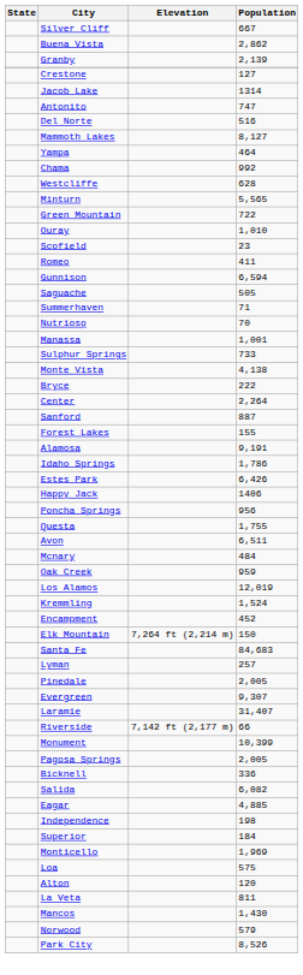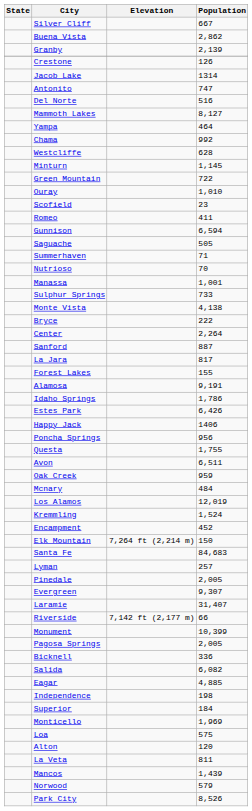 <table class="wikitable sortable">
 <tr>
 <th>State</th>
 <th>City</th>
 <th>Elevation</th>
 <th>Population</th>
 </tr>
 <tr>
 <td></td>
 <td><a href='#'>Silver Cliff</a></td>
 <td></td>
 <td>667</td>
 </tr>
 <tr>
 <td></td>
 <td><a href='#'>Buena Vista</a></td>
 <td></td>
 <td>2,862</td>
 </tr>
 <tr>
 <td></td>
 <td><a href='#'>Granby</a></td>
 <td></td>
 <td>2,139</td>
 </tr>
 <tr>
 </tr>
 <tr>
 <td></td>
 <td><a href='#'>Crestone</a></td>
 <td></td>
-<td>127</td>
+<td>126</td>
 </tr>
 <tr>
 <td></td>
 <td><a href='#'>Jacob Lake</a></td>
 <td></td>
 <td>1314</td>
 </tr>
 <tr>
 <td></td>
 <td><a href='#'>Antonito</a></td>
 <td></td>
 <td>747</td>
 </tr>
 <tr>
 <td></td>
 <td><a href='#'>Del Norte</a></td>
 <td></td>
 <td>516</td>
 </tr>
 <tr>
 <td></td>
 <td><a href='#'>Mammoth Lakes</a></td>
 <td></td>
 <td>8,127</td>
 </tr>
 <tr>
 <td></td>
 <td><a href='#'>Yampa</a></td>
 <td></td>
 <td>464</td>
 </tr>
 <tr>
 <td></td>
 <td><a href='#'>Chama</a></td>
 <td></td>
 <td>992</td>
 </tr>
 <tr>
 <td></td>
 <td><a href='#'>Westcliffe</a></td>
 <td></td>
 <td>628</td>
 </tr>
 <tr>
 <td></td>
 <td><a href='#'>Minturn</a></td>
 <td></td>
-<td>5,565</td>
+<td>1,145</td>
 </tr>
 <tr>
 <td></td>
 <td><a href='#'>Green Mountain</a></td>
 <td></td>
 <td>722</td>
 </tr>
 <tr>
 <td></td>
 <td><a href='#'>Ouray</a></td>
 <td></td>
 <td>1,010</td>
 </tr>
 <tr>
 <td></td>
 <td><a href='#'>Scofield</a></td>
 <td></td>
 <td>23</td>
 </tr>
 <tr>
 <td></td>
 <td><a href='#'>Romeo</a></td>
 <td></td>
 <td>411</td>
 </tr>
 <tr>
 <td></td>
 <td><a href='#'>Gunnison</a></td>
 <td></td>
 <td>6,594</td>
 </tr>
 <tr>
 <td></td>
 <td><a href='#'>Saguache</a></td>
 <td></td>
 <td>505</td>
 </tr>
 <tr>
 <td></td>
 <td><a href='#'>Summerhaven</a></td>
 <td></td>
 <td>71</td>
 </tr>
 <tr>
 <td></td>
 <td><a href='#'>Nutrioso</a></td>
 <td></td>
 <td>70</td>
 </tr>
 <tr>
 <td></td>
 <td><a href='#'>Manassa</a></td>
 <td></td>
 <td>1,001</td>
 </tr>
 <tr>
 <td></td>
 <td><a href='#'>Sulphur Springs</a></td>
 <td></td>
 <td>733</td>
 </tr>
 <tr>
 <td></td>
 <td><a href='#'>Monte Vista</a></td>
 <td></td>
 <td>4,138</td>
 </tr>
 <tr>
 <td></td>
 <td><a href='#'>Bryce</a></td>
 <td></td>
 <td>222</td>
 </tr>
 <tr>
 <td></td>
 <td><a href='#'>Center</a></td>
 <td></td>
 <td>2,264</td>
 </tr>
 <tr>
 <td></td>
 <td><a href='#'>Sanford</a></td>
 <td></td>
 <td>887</td>
 </tr>
 <tr>
 <td></td>
+<td><a href='#'>La Jara</a></td>
+<td></td>
+<td>817</td>
+</tr>
+<tr>
+<td></td>
 <td><a href='#'>Forest Lakes</a></td>
 <td></td>
 <td>155</td>
 </tr>
 <tr>
 <td></td>
 <td><a href='#'>Alamosa</a></td>
 <td></td>
 <td>9,191</td>
 </tr>
 <tr>
 <td></td>
 <td><a href='#'>Idaho Springs</a></td>
 <td></td>
 <td>1,786</td>
 </tr>
 <tr>
 <td></td>
 <td><a href='#'>Estes Park</a></td>
 <td></td>
 <td>6,426</td>
 </tr>
 <tr>
 <td></td>
 <td><a href='#'>Happy Jack</a></td>
 <td></td>
 <td>1406</td>
 </tr>
 <tr>
 <td></td>
 <td><a href='#'>Poncha Springs</a></td>
 <td></td>
 <td>956</td>
 </tr>
 <tr>
 <td></td>
 <td><a href='#'>Questa</a></td>
 <td></td>
 <td>1,755</td>
 </tr>
 <tr>
 <td></td>
 <td><a href='#'>Avon</a></td>
 <td></td>
 <td>6,511</td>
 </tr>
 <tr>
 <td></td>
+<td><a href='#'>Oak Creek</a></td>
+<td></td>
+<td>959</td>
+</tr>
+<tr>
+<td></td>
 <td><a href='#'>Mcnary</a></td>
 <td></td>
 <td>484</td>
-</tr>
-<tr>
-<td></td>
-<td><a href='#'>Oak Creek</a></td>
-<td></td>
-<td>959</td>
 </tr>
 <tr>
 <td></td>
 <td><a href='#'>Los Alamos</a></td>
 <td></td>
 <td>12,019</td>
 </tr>
 <tr>
 <td></td>
 <td><a href='#'>Kremmling</a></td>
 <td></td>
 <td>1,524</td>
 </tr>
 <tr>
 <td></td>
 <td><a href='#'>Encampment</a></td>
 <td></td>
 <td>452</td>
 </tr>
 <tr>
 <td></td>
 <td><a href='#'>Elk Mountain</a></td>
 <td>7,264 ft (2,214 m)</td>
 <td>150</td>
 </tr>
 <tr>
 <td></td>
 <td><a href='#'>Santa Fe</a></td>
 <td></td>
 <td>84,683</td>
 </tr>
 <tr>
 <td></td>
 <td><a href='#'>Lyman</a></td>
 <td></td>
 <td>257</td>
 </tr>
 <tr>
 <td></td>
 <td><a href='#'>Pinedale</a></td>
 <td></td>
 <td>2,005</td>
 </tr>
 <tr>
 <td></td>
 <td><a href='#'>Evergreen</a></td>
 <td></td>
 <td>9,307</td>
 </tr>
 <tr>
 <td></td>
 <td><a href='#'>Laramie</a></td>
 <td></td>
 <td>31,407</td>
 </tr>
 <tr>
 <td></td>
 <td><a href='#'>Riverside</a></td>
 <td>7,142 ft (2,177 m)</td>
 <td>66</td>
 </tr>
 <tr>
 <td></td>
 <td><a href='#'>Monument</a></td>
 <td></td>
 <td>10,399</td>
 </tr>
 <tr>
 <td></td>
 <td><a href='#'>Pagosa Springs</a></td>
 <td></td>
 <td>2,005</td>
 </tr>
 <tr>
 <td></td>
 <td><a href='#'>Bicknell</a></td>
 <td></td>
 <td>336</td>
 </tr>
 <tr>
 <td></td>
 <td><a href='#'>Salida</a></td>
 <td></td>
 <td>6,082</td>
 </tr>
 <tr>
 <td></td>
 <td><a href='#'>Eagar</a></td>
 <td></td>
 <td>4,885</td>
 </tr>
 <tr>
 <td></td>
 <td><a href='#'>Independence</a></td>
 <td></td>
 <td>198</td>
 </tr>
 <tr>
 <td></td>
 <td><a href='#'>Superior</a></td>
 <td></td>
 <td>184</td>
 </tr>
 <tr>
 <td></td>
 <td><a href='#'>Monticello</a></td>
 <td></td>
 <td>1,969</td>
 </tr>
 <tr>
 <td></td>
 <td><a href='#'>Loa</a></td>
 <td></td>
 <td>575</td>
 </tr>
 <tr>
 <td></td>
 <td><a href='#'>Alton</a></td>
 <td></td>
 <td>120</td>
 </tr>
 <tr>
 <td></td>
 <td><a href='#'>La Veta</a></td>
 <td></td>
 <td>811</td>
 </tr>
 <tr>
 <td></td>
 <td><a href='#'>Mancos</a></td>
 <td></td>
-<td>1,430</td>
+<td>1,439</td>
 </tr>
 <tr>
 <td></td>
 <td><a href='#'>Norwood</a></td>
 <td></td>
 <td>579</td>
 </tr>
 <tr>
 <td></td>
 <td><a href='#'>Park City</a></td>
 <td></td>
 <td>8,526</td>
 </tr>
 </table>
